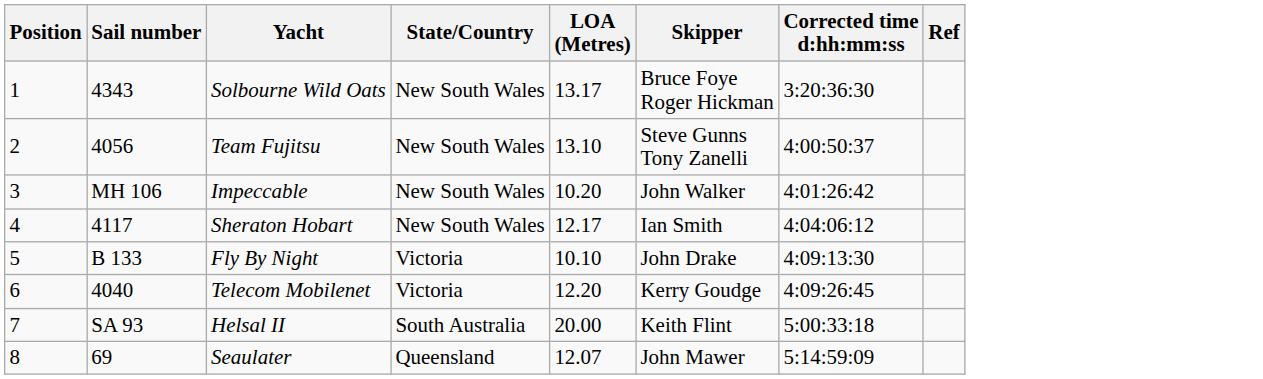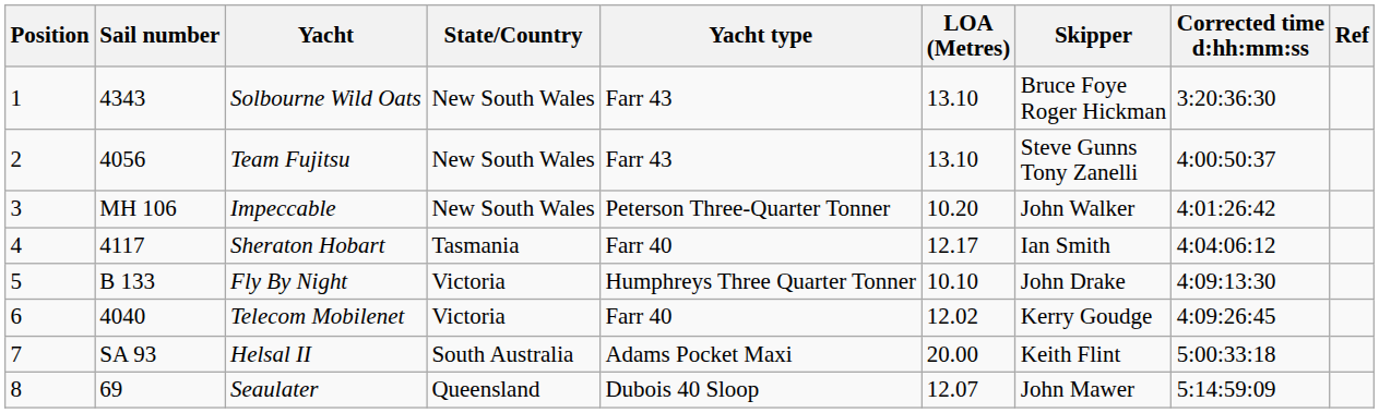 <table class="wikitable">
 <tr>
 <th>Position</th>
 <th>Sail number</th>
 <th>Yacht</th>
 <th>State/Country</th>
+<th>Yacht type</th>
 <th>LOA <br>(Metres)</th>
 <th>Skipper</th>
 <th>Corrected time <br>d:hh:mm:ss</th>
 <th>Ref</th>
 </tr>
 <tr>
 <td>1</td>
 <td>4343</td>
 <td><em>Solbourne Wild Oats</em></td>
 <td> New South Wales</td>
-<td>13.17</td>
+<td>Farr 43</td>
+<td>13.10</td>
 <td>Bruce Foye <br> Roger Hickman</td>
 <td>3:20:36:30</td>
 <td></td>
 </tr>
 <tr>
 <td>2</td>
 <td>4056</td>
 <td><em>Team Fujitsu</em></td>
 <td> New South Wales</td>
+<td>Farr 43</td>
 <td>13.10</td>
 <td>Steve Gunns <br> Tony Zanelli</td>
 <td>4:00:50:37</td>
 <td></td>
 </tr>
 <tr>
 <td>3</td>
 <td>MH 106</td>
 <td><em>Impeccable</em></td>
 <td> New South Wales</td>
+<td>Peterson Three-Quarter Tonner</td>
 <td>10.20</td>
 <td>John Walker</td>
 <td>4:01:26:42</td>
 <td></td>
 </tr>
 <tr>
 <td>4</td>
 <td>4117</td>
 <td><em>Sheraton Hobart</em></td>
-<td> New South Wales</td>
+<td> Tasmania</td>
+<td>Farr 40</td>
 <td>12.17</td>
 <td>Ian Smith</td>
 <td>4:04:06:12</td>
 <td></td>
 </tr>
 <tr>
 <td>5</td>
 <td>B 133</td>
 <td><em>Fly By Night</em></td>
 <td> Victoria</td>
+<td>Humphreys Three Quarter Tonner</td>
 <td>10.10</td>
 <td>John Drake</td>
 <td>4:09:13:30</td>
 <td></td>
 </tr>
 <tr>
 <td>6</td>
 <td>4040</td>
 <td><em>Telecom Mobilenet</em></td>
 <td> Victoria</td>
-<td>12.20</td>
+<td>Farr 40</td>
+<td>12.02</td>
 <td>Kerry Goudge</td>
 <td>4:09:26:45</td>
 <td></td>
 </tr>
 <tr>
 <td>7</td>
 <td>SA 93</td>
 <td><em>Helsal II</em></td>
 <td> South Australia</td>
+<td>Adams Pocket Maxi</td>
 <td>20.00</td>
 <td>Keith Flint</td>
 <td>5:00:33:18</td>
 <td></td>
 </tr>
 <tr>
 <td>8</td>
 <td>69</td>
 <td><em>Seaulater</em></td>
 <td> Queensland</td>
+<td>Dubois 40 Sloop</td>
 <td>12.07</td>
 <td>John Mawer</td>
 <td>5:14:59:09</td>
 <td></td>
 </tr>
 </table>
